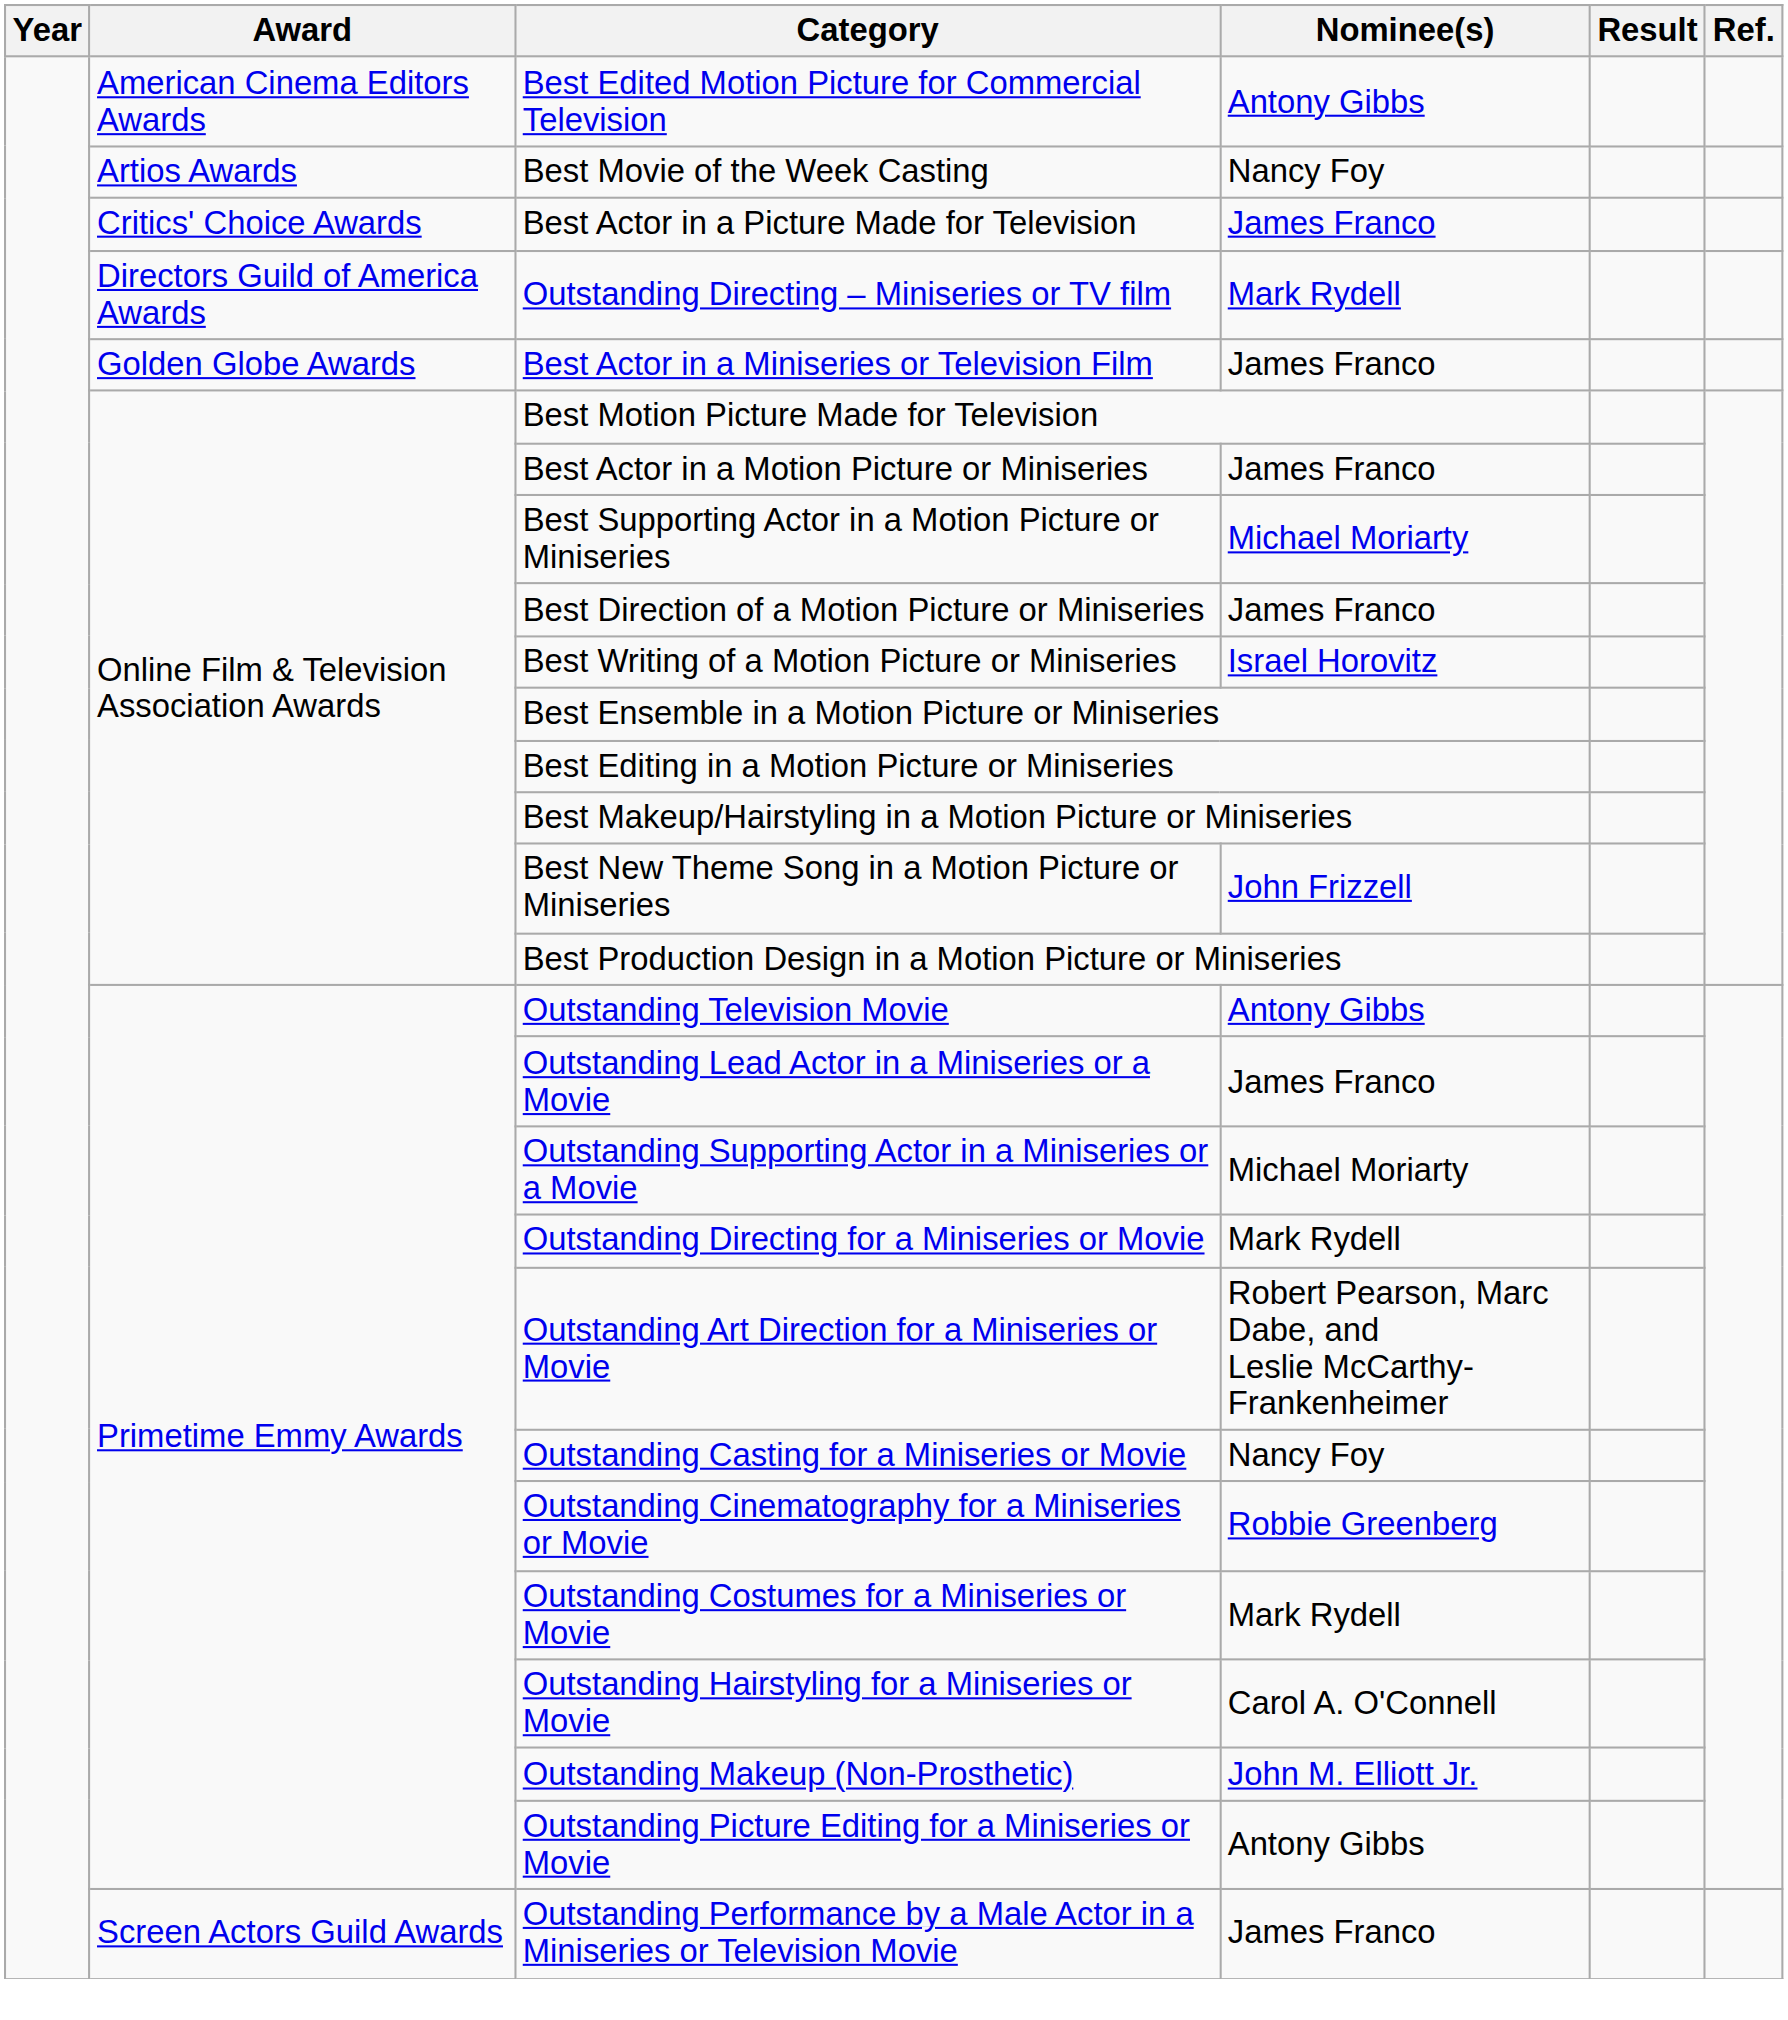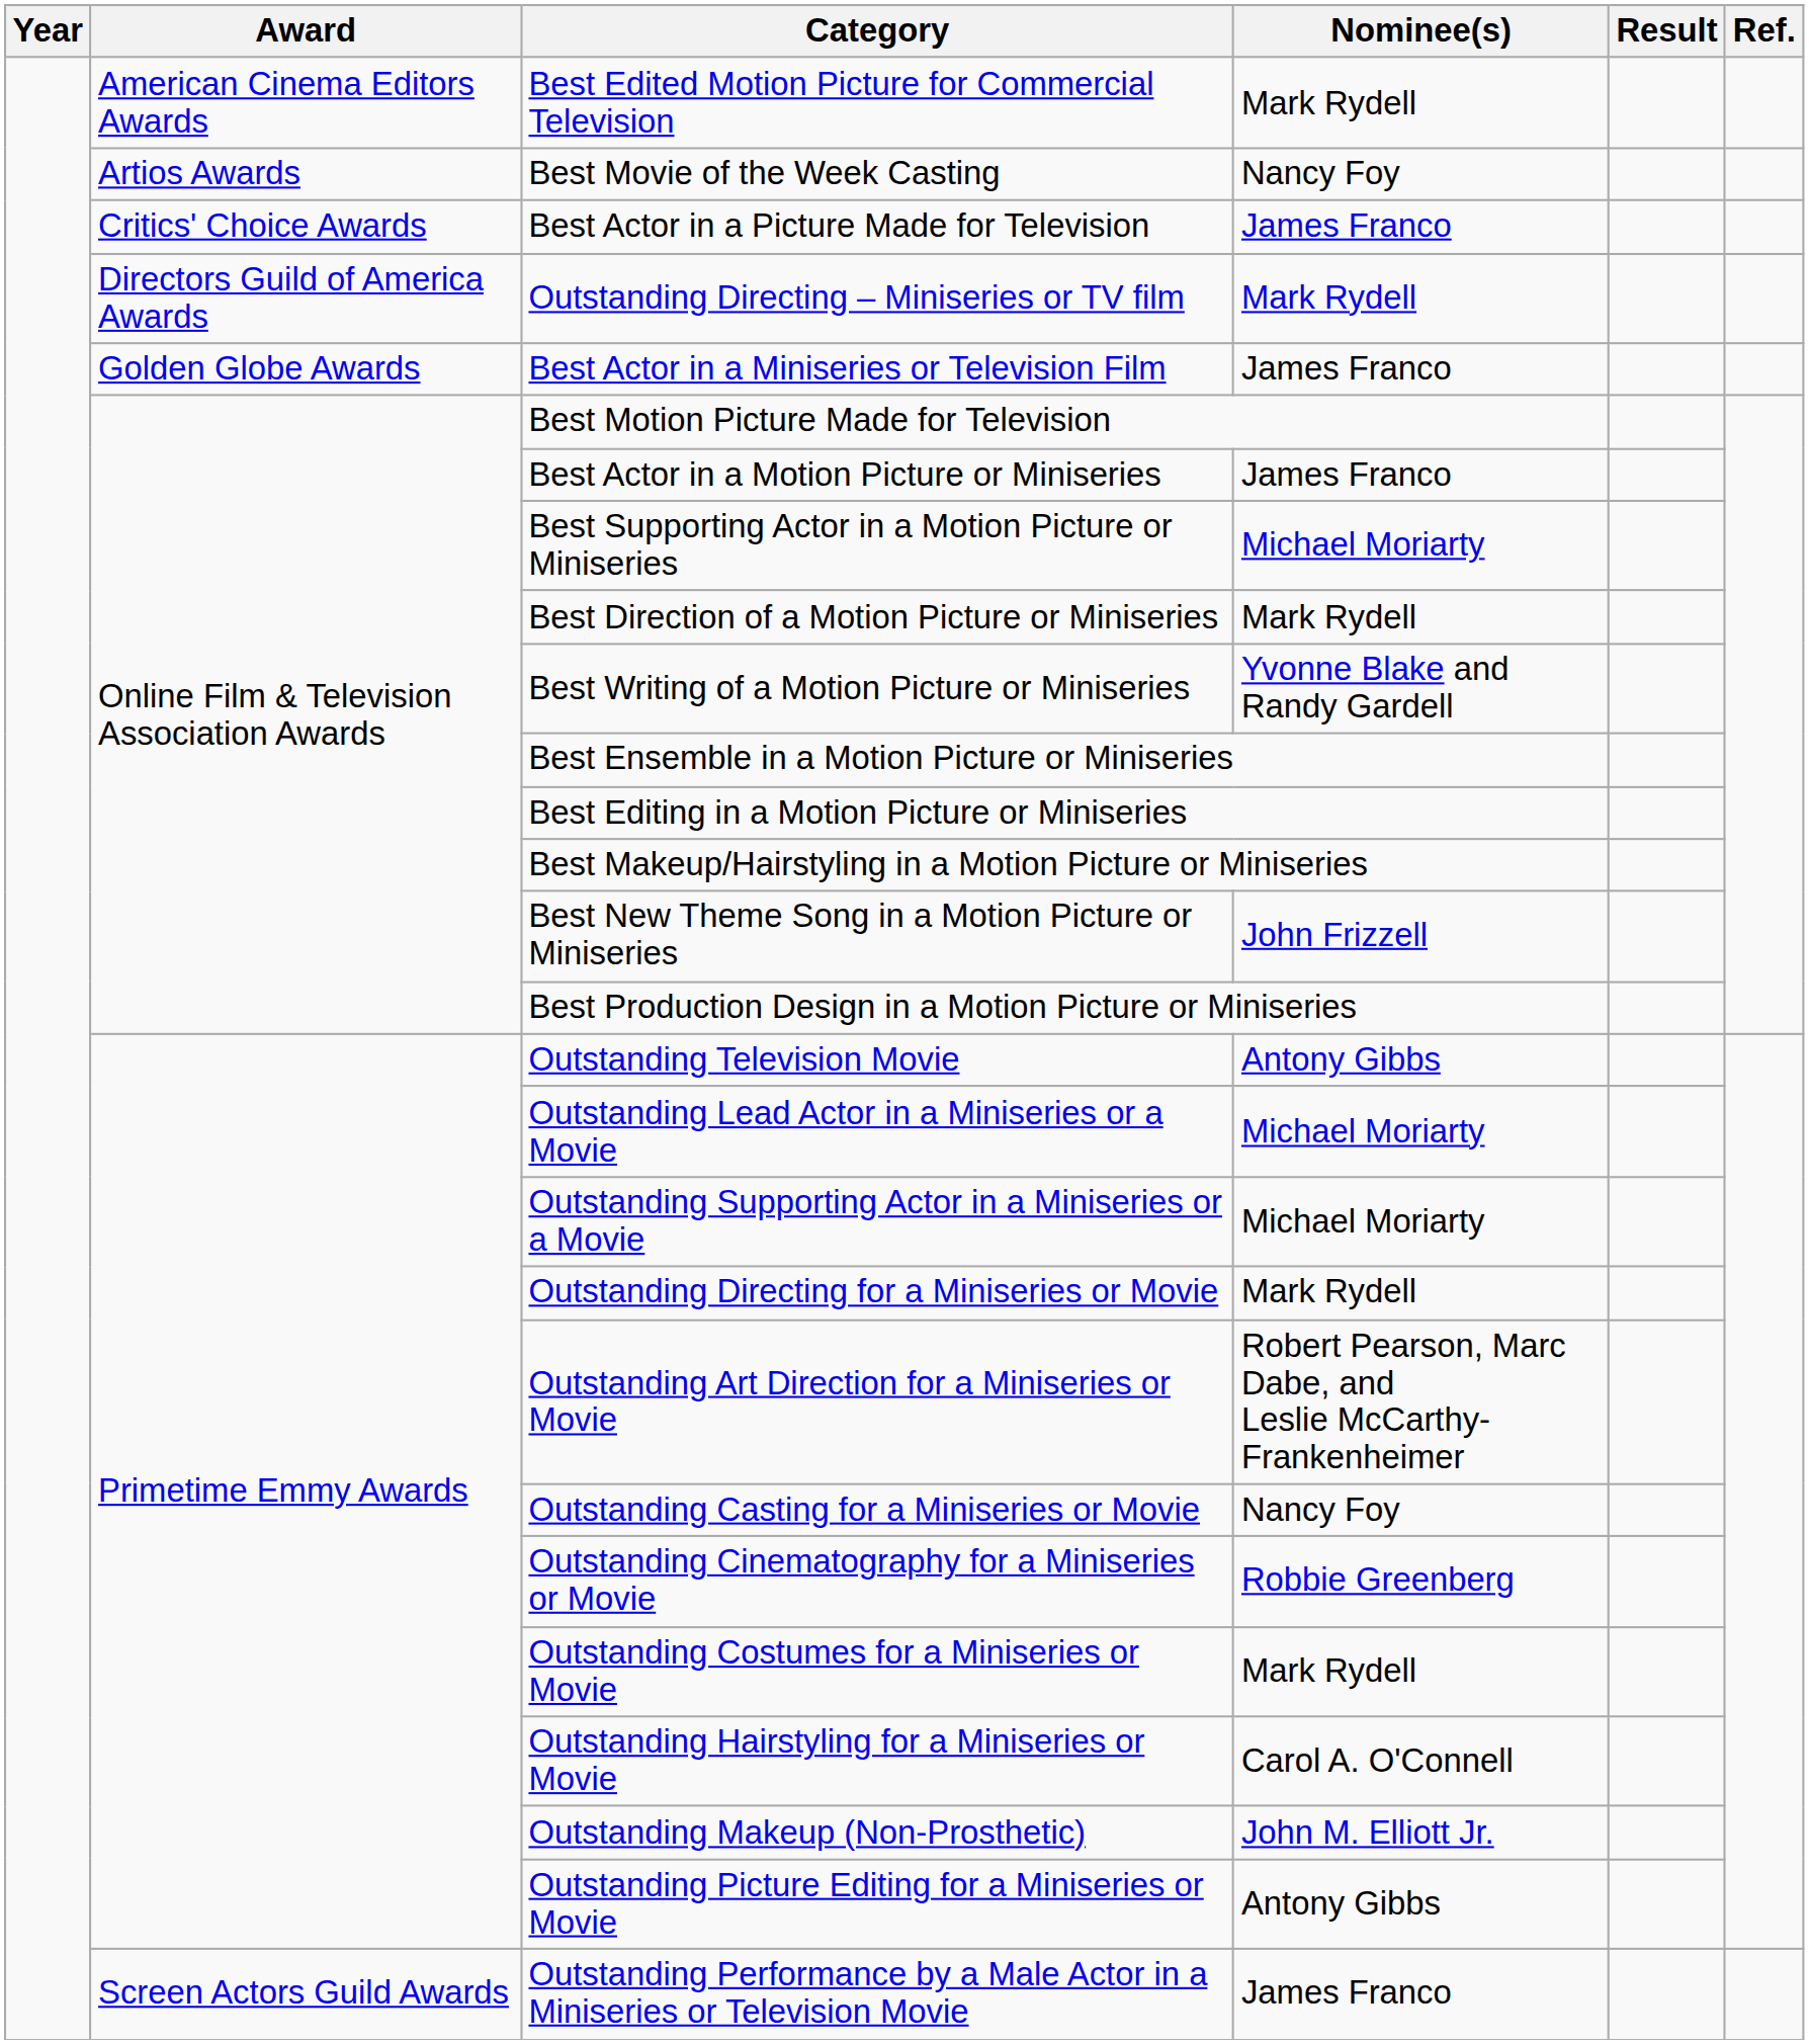 <table class="wikitable sortable">
 <tr>
 <th>Year</th>
 <th>Award</th>
 <th>Category</th>
 <th>Nominee(s)</th>
 <th>Result</th>
 <th>Ref.</th>
 </tr>
 <tr>
 <td rowspan="27"></td>
 <td><a href='#'>American Cinema Editors Awards</a></td>
 <td><a href='#'>Best Edited Motion Picture for Commercial Television</a></td>
-<td><a href='#'>Antony Gibbs</a></td>
+<td>Mark Rydell</td>
 <td></td>
 <td align="center"></td>
 </tr>
 <tr>
 <td><a href='#'>Artios Awards</a></td>
 <td>Best Movie of the Week Casting</td>
 <td>Nancy Foy</td>
 <td></td>
 <td align="center"></td>
 </tr>
 <tr>
 <td><a href='#'>Critics' Choice Awards</a></td>
 <td>Best Actor in a Picture Made for Television</td>
 <td><a href='#'>James Franco</a></td>
 <td></td>
 <td align="center"></td>
 </tr>
 <tr>
 <td><a href='#'>Directors Guild of America Awards</a></td>
 <td><a href='#'>Outstanding Directing – Miniseries or TV film</a></td>
 <td><a href='#'>Mark Rydell</a></td>
 <td></td>
 <td align="center"></td>
 </tr>
 <tr>
 <td><a href='#'>Golden Globe Awards</a></td>
 <td><a href='#'>Best Actor in a Miniseries or Television Film</a></td>
 <td>James Franco</td>
 <td></td>
 <td align="center"></td>
 </tr>
 <tr>
 <td rowspan="10">Online Film & Television Association Awards</td>
 <td colspan="2">Best Motion Picture Made for Television</td>
 <td></td>
 <td align="center" rowspan="10"></td>
 </tr>
 <tr>
 <td>Best Actor in a Motion Picture or Miniseries</td>
 <td>James Franco</td>
 <td></td>
 </tr>
 <tr>
 <td>Best Supporting Actor in a Motion Picture or Miniseries</td>
 <td><a href='#'>Michael Moriarty</a></td>
 <td></td>
 </tr>
 <tr>
 <td>Best Direction of a Motion Picture or Miniseries</td>
-<td>James Franco</td>
+<td>Mark Rydell</td>
 <td></td>
 </tr>
 <tr>
 <td>Best Writing of a Motion Picture or Miniseries</td>
-<td><a href='#'>Israel Horovitz</a></td>
+<td><a href='#'>Yvonne Blake</a> and Randy Gardell</td>
 <td></td>
 </tr>
 <tr>
 <td colspan="2">Best Ensemble in a Motion Picture or Miniseries</td>
 <td></td>
 </tr>
 <tr>
 <td colspan="2">Best Editing in a Motion Picture or Miniseries</td>
 <td></td>
 </tr>
 <tr>
 <td colspan="2">Best Makeup/Hairstyling in a Motion Picture or Miniseries</td>
 <td></td>
 </tr>
 <tr>
 <td>Best New Theme Song in a Motion Picture or Miniseries</td>
 <td><a href='#'>John Frizzell</a></td>
 <td></td>
 </tr>
 <tr>
 <td colspan="2">Best Production Design in a Motion Picture or Miniseries</td>
 <td></td>
 </tr>
 <tr>
 <td rowspan="11"><a href='#'>Primetime Emmy Awards</a></td>
 <td><a href='#'>Outstanding Television Movie</a></td>
 <td><a href='#'>Antony Gibbs</a></td>
 <td></td>
 <td align="center" rowspan="11"></td>
 </tr>
 <tr>
 <td><a href='#'>Outstanding Lead Actor in a Miniseries or a Movie</a></td>
-<td>James Franco</td>
+<td><a href='#'>Michael Moriarty</a></td>
 <td></td>
 </tr>
 <tr>
 <td><a href='#'>Outstanding Supporting Actor in a Miniseries or a Movie</a></td>
 <td>Michael Moriarty</td>
 <td></td>
 </tr>
 <tr>
 <td><a href='#'>Outstanding Directing for a Miniseries or Movie</a></td>
 <td>Mark Rydell</td>
 <td></td>
 </tr>
 <tr>
 <td><a href='#'>Outstanding Art Direction for a Miniseries or Movie</a></td>
 <td>Robert Pearson, Marc Dabe, and <br> Leslie McCarthy-Frankenheimer</td>
 <td></td>
 </tr>
 <tr>
 <td><a href='#'>Outstanding Casting for a Miniseries or Movie</a></td>
 <td>Nancy Foy</td>
 <td></td>
 </tr>
 <tr>
 <td><a href='#'>Outstanding Cinematography for a Miniseries or Movie</a></td>
 <td><a href='#'>Robbie Greenberg</a></td>
 <td></td>
 </tr>
 <tr>
 <td><a href='#'>Outstanding Costumes for a Miniseries or Movie</a></td>
 <td>Mark Rydell</td>
 <td></td>
 </tr>
 <tr>
 <td><a href='#'>Outstanding Hairstyling for a Miniseries or Movie</a></td>
 <td>Carol A. O'Connell</td>
 <td></td>
 </tr>
 <tr>
 <td><a href='#'>Outstanding Makeup (Non-Prosthetic)</a></td>
 <td><a href='#'>John M. Elliott Jr.</a></td>
 <td></td>
 </tr>
 <tr>
 <td><a href='#'>Outstanding Picture Editing for a Miniseries or Movie</a></td>
 <td>Antony Gibbs</td>
 <td></td>
 </tr>
 <tr>
 <td><a href='#'>Screen Actors Guild Awards</a></td>
 <td><a href='#'>Outstanding Performance by a Male Actor in a Miniseries or Television Movie</a></td>
 <td>James Franco</td>
 <td></td>
 <td align="center"></td>
 </tr>
 </table>
